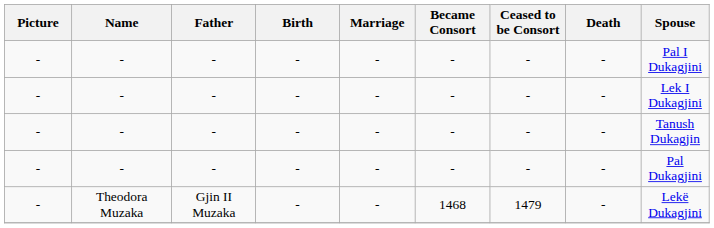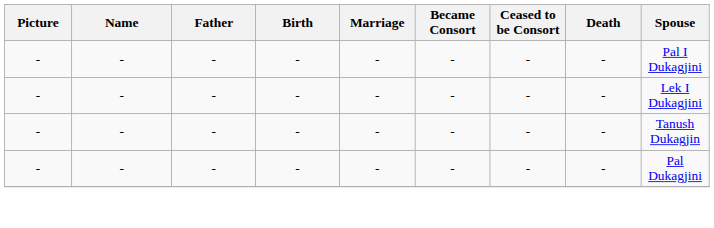 <table width=95% class="wikitable">
 <tr>
 <th width = "8%">Picture</th>
 <th width = "12%">Name</th>
 <th width = "10%">Father</th>
 <th width = "10%">Birth</th>
 <th width = "9%">Marriage</th>
 <th width = "9%">Became Consort</th>
 <th width = "9%">Ceased to be Consort</th>
 <th width = "9%">Death</th>
 <th width = "6%">Spouse</th>
 </tr>
 <tr>
 <td align="center">-</td>
 <td align="center">-</td>
 <td align=center>-</td>
 <td align="center">-</td>
 <td align="center">-</td>
 <td align="center">-</td>
 <td align="center">-</td>
 <td align="center">-</td>
 <td align="center"><a href='#'>Pal I Dukagjini</a></td>
 </tr>
 <tr>
 <td align="center">-</td>
 <td align="center">-</td>
 <td align=center>-</td>
 <td align="center">-</td>
 <td align="center">-</td>
 <td align="center">-</td>
 <td align="center">-</td>
 <td align="center">-</td>
 <td align="center"><a href='#'>Lek I Dukagjini</a></td>
 </tr>
 <tr>
 <td align="center">-</td>
 <td align="center">-</td>
 <td align=center>-</td>
 <td align="center">-</td>
 <td align="center">-</td>
 <td align="center">-</td>
 <td align="center">-</td>
 <td align="center">-</td>
 <td align="center"><a href='#'>Tanush Dukagjin</a></td>
 </tr>
 <tr>
 <td align="center">-</td>
 <td align="center">-</td>
 <td align=center>-</td>
 <td align="center">-</td>
 <td align="center">-</td>
 <td align="center">-</td>
 <td align="center">-</td>
 <td align="center">-</td>
 <td align="center"><a href='#'>Pal Dukagjini</a></td>
 </tr>
 <tr>
-<td align="center">-</td>
-<td align="center">Theodora Muzaka</td>
-<td align=center>Gjin II Muzaka</td>
-<td align="center">-</td>
-<td align="center">-</td>
-<td align="center">1468</td>
-<td align="center">1479</td>
-<td align="center">-</td>
-<td align="center"><a href='#'>Lekë Dukagjini</a></td>
-</tr>
-<tr>
 </tr>
 </table>
